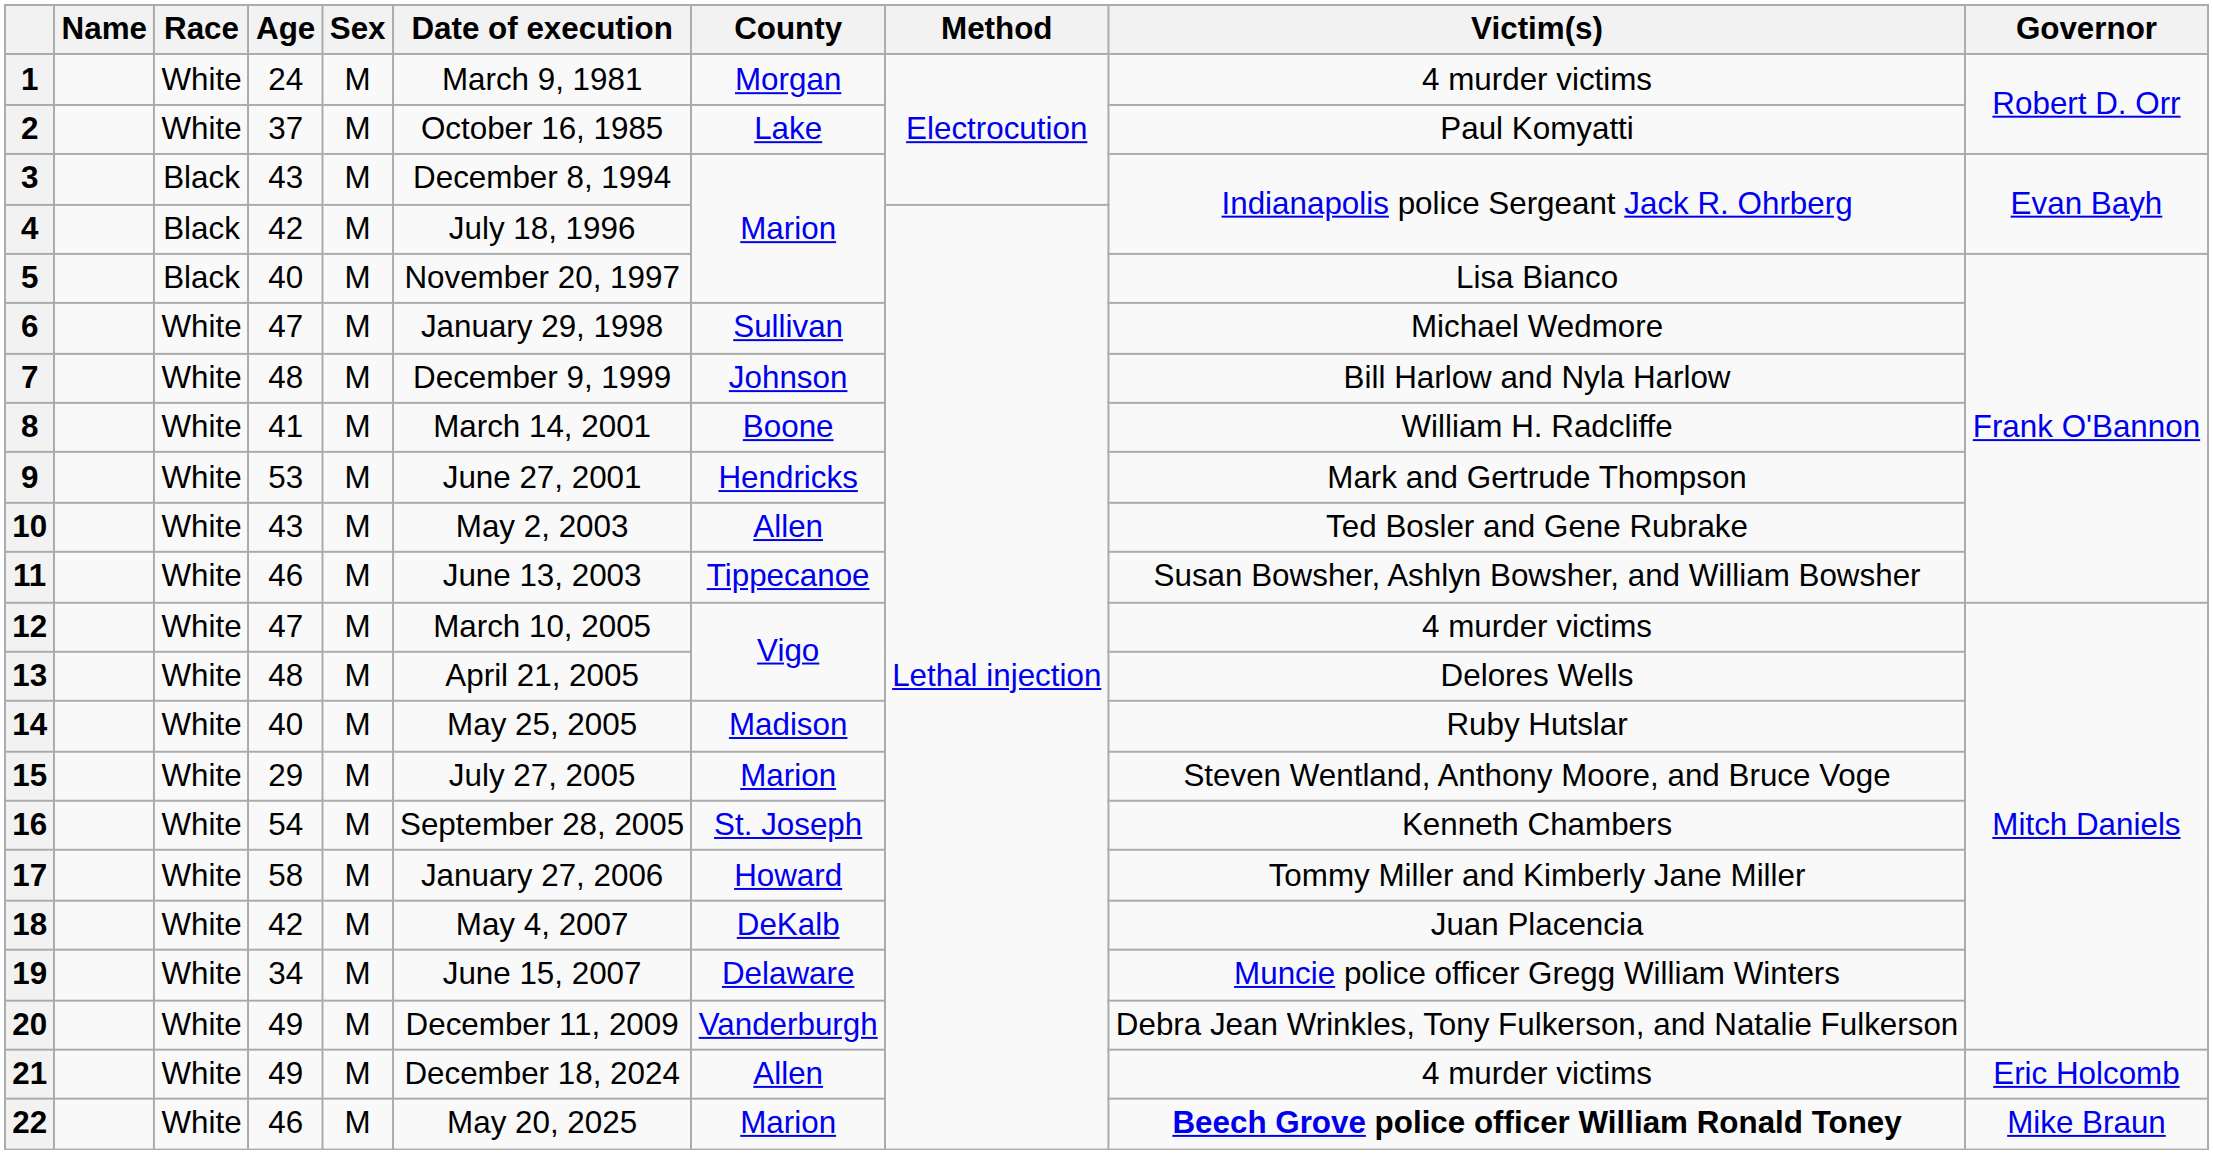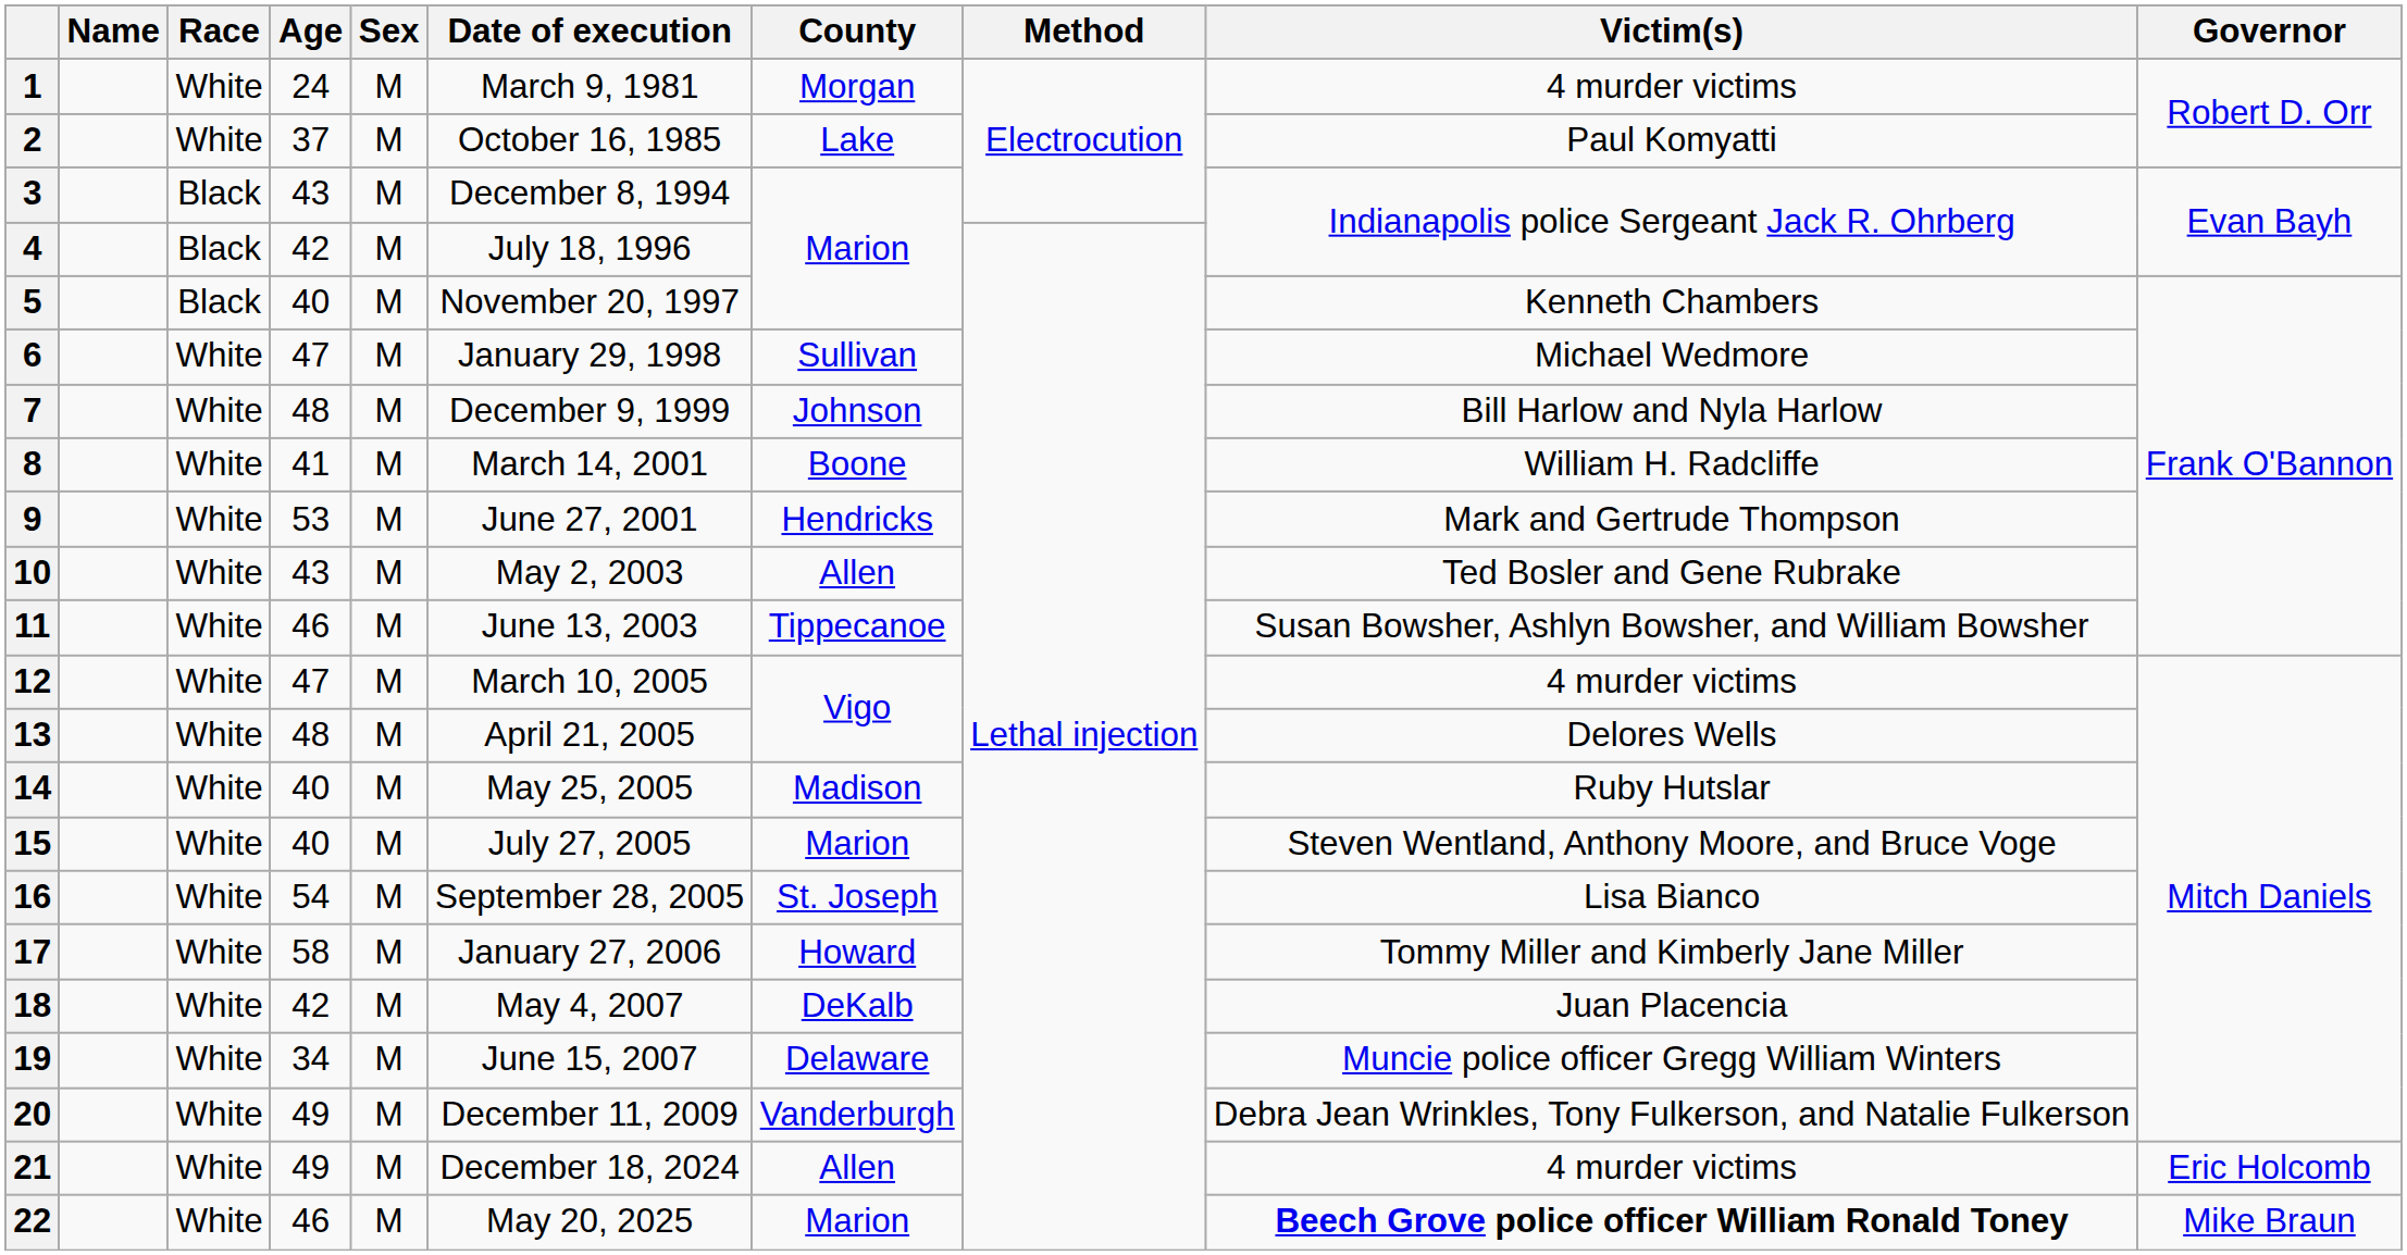 <table class="wikitable sortable" style="text-align:center;">
 <tr>
 <th scope="col"></th>
 <th scope="col">Name</th>
 <th scope="col">Race</th>
 <th scope="col">Age</th>
 <th scope="col">Sex</th>
 <th scope="col" data-sort-type="date">Date of execution</th>
 <th scope="col">County</th>
 <th scope="col">Method</th>
 <th scope="col">Victim(s)</th>
 <th scope="col">Governor</th>
 </tr>
 <tr>
 <th scope="row">1</th>
 <td></td>
 <td>White</td>
 <td>24</td>
 <td>M</td>
 <td>March 9, 1981</td>
 <td><a href='#'>Morgan</a></td>
 <td rowspan="3"><a href='#'>Electrocution</a></td>
 <td>4 murder victims</td>
 <td rowspan="2"><a href='#'>Robert D. Orr</a></td>
 </tr>
 <tr>
 <th scope="row">2</th>
 <td></td>
 <td>White</td>
 <td>37</td>
 <td>M</td>
 <td>October 16, 1985</td>
 <td><a href='#'>Lake</a></td>
 <td>Paul Komyatti</td>
 </tr>
 <tr>
 <th scope="row">3</th>
 <td></td>
 <td>Black</td>
 <td>43</td>
 <td>M</td>
 <td>December 8, 1994</td>
 <td rowspan="3"><a href='#'>Marion</a></td>
 <td rowspan="2"><a href='#'>Indianapolis</a> police Sergeant <a href='#'>Jack R. Ohrberg</a></td>
 <td rowspan="2"><a href='#'>Evan Bayh</a></td>
 </tr>
 <tr>
 <th scope="row">4</th>
 <td></td>
 <td>Black</td>
 <td>42</td>
 <td>M</td>
 <td>July 18, 1996</td>
 <td rowspan="19"><a href='#'>Lethal injection</a></td>
 </tr>
 <tr>
 <th scope="row">5</th>
 <td></td>
 <td>Black</td>
 <td>40</td>
 <td>M</td>
 <td>November 20, 1997</td>
-<td>Lisa Bianco</td>
+<td>Kenneth Chambers</td>
 <td rowspan="7"><a href='#'>Frank O'Bannon</a></td>
 </tr>
 <tr>
 <th scope="row">6</th>
 <td></td>
 <td>White</td>
 <td>47</td>
 <td>M</td>
 <td>January 29, 1998</td>
 <td><a href='#'>Sullivan</a></td>
 <td>Michael Wedmore</td>
 </tr>
 <tr>
 <th scope="row">7</th>
 <td></td>
 <td>White</td>
 <td>48</td>
 <td>M</td>
 <td>December 9, 1999</td>
 <td><a href='#'>Johnson</a></td>
 <td>Bill Harlow and Nyla Harlow</td>
 </tr>
 <tr>
 <th scope="row">8</th>
 <td></td>
 <td>White</td>
 <td>41</td>
 <td>M</td>
 <td>March 14, 2001</td>
 <td><a href='#'>Boone</a></td>
 <td>William H. Radcliffe</td>
 </tr>
 <tr>
 <th scope="row">9</th>
 <td></td>
 <td>White</td>
 <td>53</td>
 <td>M</td>
 <td>June 27, 2001</td>
 <td><a href='#'>Hendricks</a></td>
 <td>Mark and Gertrude Thompson</td>
 </tr>
 <tr>
 <th scope="row">10</th>
 <td></td>
 <td>White</td>
 <td>43</td>
 <td>M</td>
 <td>May 2, 2003</td>
 <td><a href='#'>Allen</a></td>
 <td>Ted Bosler and Gene Rubrake</td>
 </tr>
 <tr>
 <th scope="row">11</th>
 <td></td>
 <td>White</td>
 <td>46</td>
 <td>M</td>
 <td>June 13, 2003</td>
 <td><a href='#'>Tippecanoe</a></td>
 <td>Susan Bowsher, Ashlyn Bowsher, and William Bowsher</td>
 </tr>
 <tr>
 <th scope="row">12</th>
 <td></td>
 <td>White</td>
 <td>47</td>
 <td>M</td>
 <td>March 10, 2005</td>
 <td rowspan="2"><a href='#'>Vigo</a></td>
 <td>4 murder victims</td>
 <td rowspan="9"><a href='#'>Mitch Daniels</a></td>
 </tr>
 <tr>
 <th scope="row">13</th>
 <td></td>
 <td>White</td>
 <td>48</td>
 <td>M</td>
 <td>April 21, 2005</td>
 <td>Delores Wells</td>
 </tr>
 <tr>
 <th scope="row">14</th>
 <td></td>
 <td>White</td>
 <td>40</td>
 <td>M</td>
 <td>May 25, 2005</td>
 <td><a href='#'>Madison</a></td>
 <td>Ruby Hutslar</td>
 </tr>
 <tr>
 <th scope="row">15</th>
 <td></td>
 <td>White</td>
-<td>29</td>
+<td>40</td>
 <td>M</td>
 <td>July 27, 2005</td>
 <td><a href='#'>Marion</a></td>
 <td>Steven Wentland, Anthony Moore, and Bruce Voge</td>
 </tr>
 <tr>
 <th scope="row">16</th>
 <td></td>
 <td>White</td>
 <td>54</td>
 <td>M</td>
 <td>September 28, 2005</td>
 <td><a href='#'>St. Joseph</a></td>
-<td>Kenneth Chambers</td>
+<td>Lisa Bianco</td>
 </tr>
 <tr>
 <th scope="row">17</th>
 <td></td>
 <td>White</td>
 <td>58</td>
 <td>M</td>
 <td>January 27, 2006</td>
 <td><a href='#'>Howard</a></td>
 <td>Tommy Miller and Kimberly Jane Miller</td>
 </tr>
 <tr>
 <th scope="row">18</th>
 <td></td>
 <td>White</td>
 <td>42</td>
 <td>M</td>
 <td>May 4, 2007</td>
 <td><a href='#'>DeKalb</a></td>
 <td>Juan Placencia</td>
 </tr>
 <tr>
 <th scope="row">19</th>
 <td></td>
 <td>White</td>
 <td>34</td>
 <td>M</td>
 <td>June 15, 2007</td>
 <td><a href='#'>Delaware</a></td>
 <td><a href='#'>Muncie</a> police officer Gregg William Winters</td>
 </tr>
 <tr>
 <th scope="row">20</th>
 <td></td>
 <td>White</td>
 <td>49</td>
 <td>M</td>
 <td>December 11, 2009</td>
 <td><a href='#'>Vanderburgh</a></td>
 <td>Debra Jean Wrinkles, Tony Fulkerson, and Natalie Fulkerson</td>
 </tr>
 <tr>
 <th scope="row">21</th>
 <td></td>
 <td>White</td>
 <td>49</td>
 <td>M</td>
 <td>December 18, 2024</td>
 <td><a href='#'>Allen</a></td>
 <td>4 murder victims</td>
 <td><a href='#'>Eric Holcomb</a></td>
 </tr>
 <tr>
 <th scope="row">22</th>
 <td></td>
 <td>White</td>
 <td>46</td>
 <td>M</td>
 <td>May 20, 2025</td>
 <td><a href='#'>Marion</a></td>
 <td><strong><a href='#'>Beech Grove</a> police officer William Ronald Toney</strong></td>
 <td><a href='#'>Mike Braun</a></td>
 </tr>
 </table>
